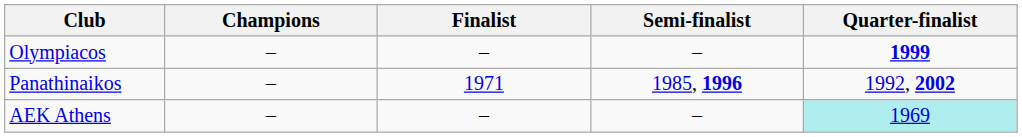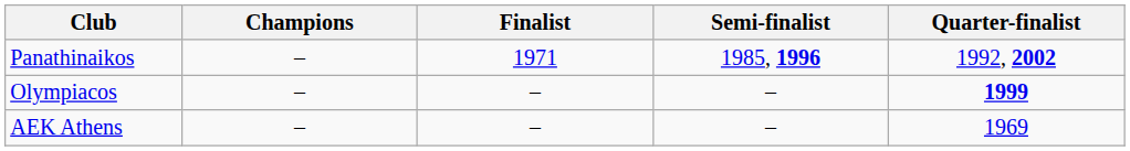 <table class="wikitable">
 <tr>
 <th style="width:12%;">Club</th>
 <th style="width:16%;">Champions</th>
 <th style="width:16%;">Finalist</th>
 <th style="width:16%;">Semi-finalist</th>
 <th style="width:16%;">Quarter-finalist</th>
 </tr>
 <tr>
+<td><a href='#'>Panathinaikos</a></td>
+<td style="text-align:center">–</td>
+<td style="text-align:center"><a href='#'>1971</a></td>
+<td style="text-align:center"><a href='#'>1985</a>, <strong><a href='#'>1996</a></strong></td>
+<td style="text-align:center"><a href='#'>1992</a>, <strong><a href='#'>2002</a></strong></td>
+</tr>
+<tr>
 <td><a href='#'>Olympiacos</a></td>
 <td style="text-align:center">–</td>
 <td style="text-align:center">–</td>
 <td style="text-align:center">–</td>
 <td style="text-align:center"><strong><a href='#'>1999</a></strong></td>
 </tr>
 <tr>
-<td><a href='#'>Panathinaikos</a></td>
-<td style="text-align:center">–</td>
-<td style="text-align:center"><a href='#'>1971</a></td>
-<td style="text-align:center"><a href='#'>1985</a>, <strong><a href='#'>1996</a></strong></td>
-<td style="text-align:center"><a href='#'>1992</a>, <strong><a href='#'>2002</a></strong></td>
-</tr>
-<tr>
 <td><a href='#'>AEK Athens</a></td>
 <td style="text-align:center">–</td>
 <td style="text-align:center">–</td>
 <td style="text-align:center">–</td>
-<td style="background: paleturquoise; text-align:center"><a href='#'>1969</a></td>
+<td style="text-align:center"><a href='#'>1969</a></td>
 </tr>
 </table>
